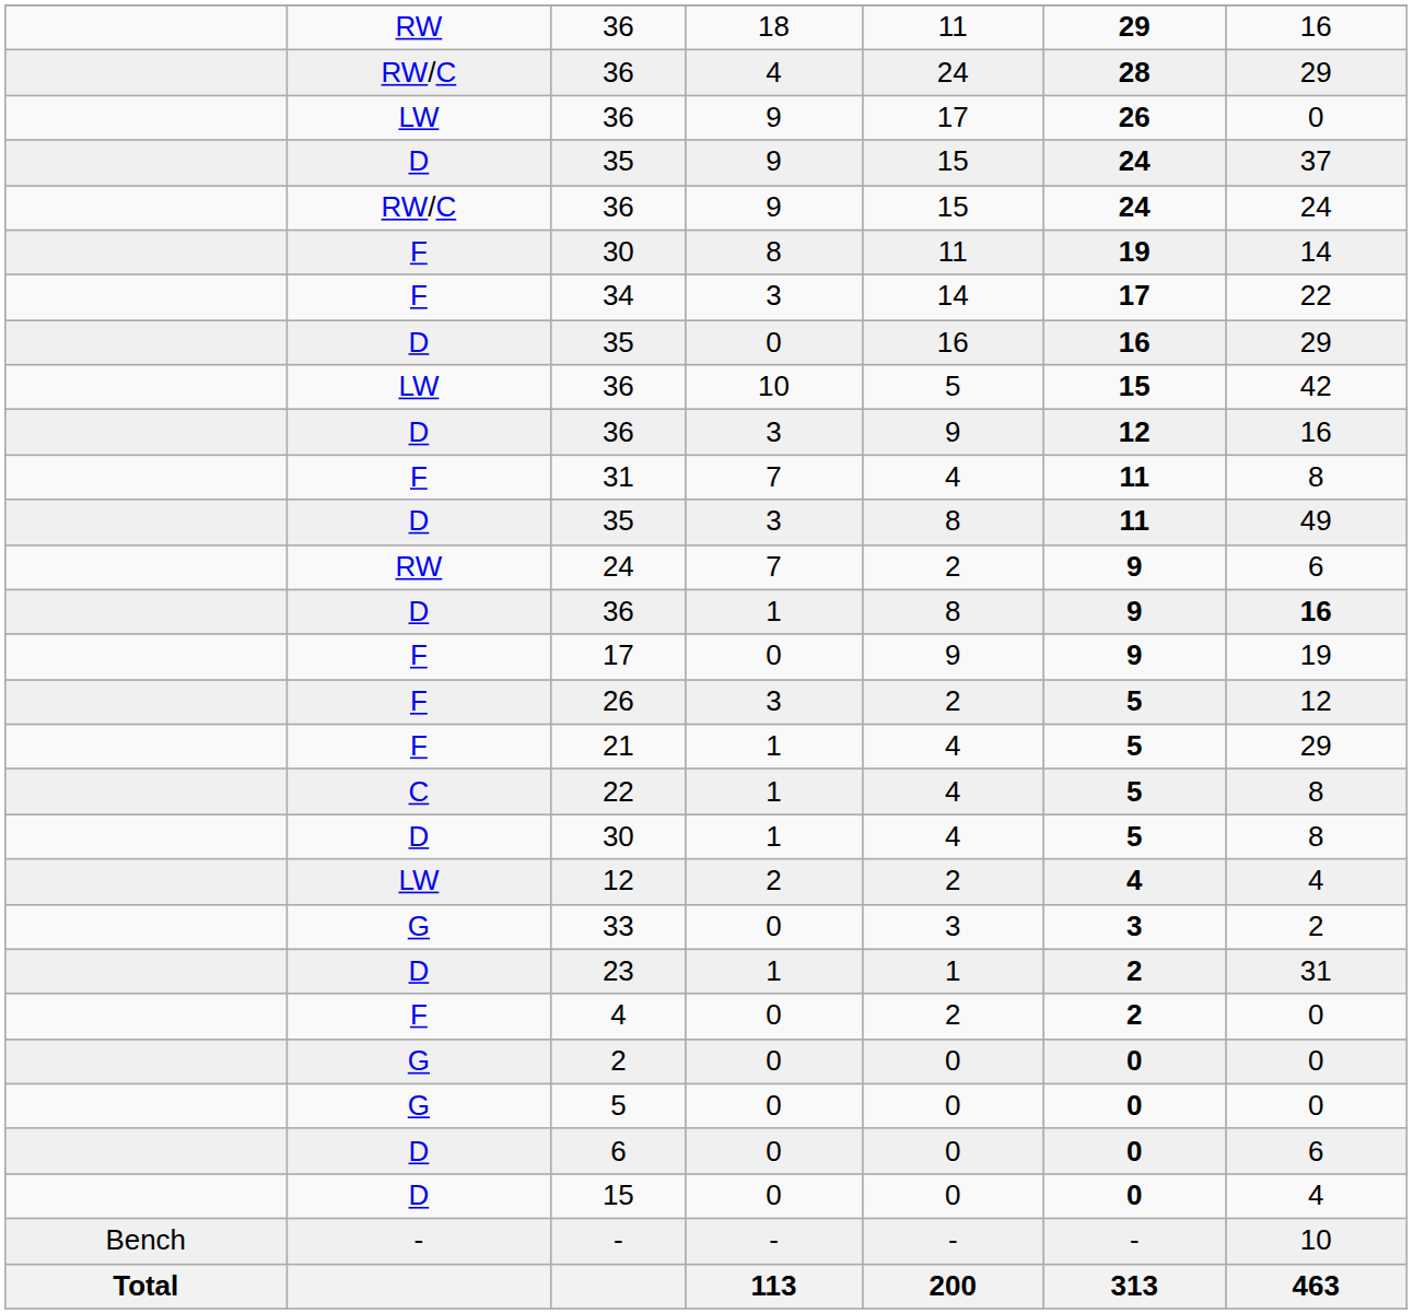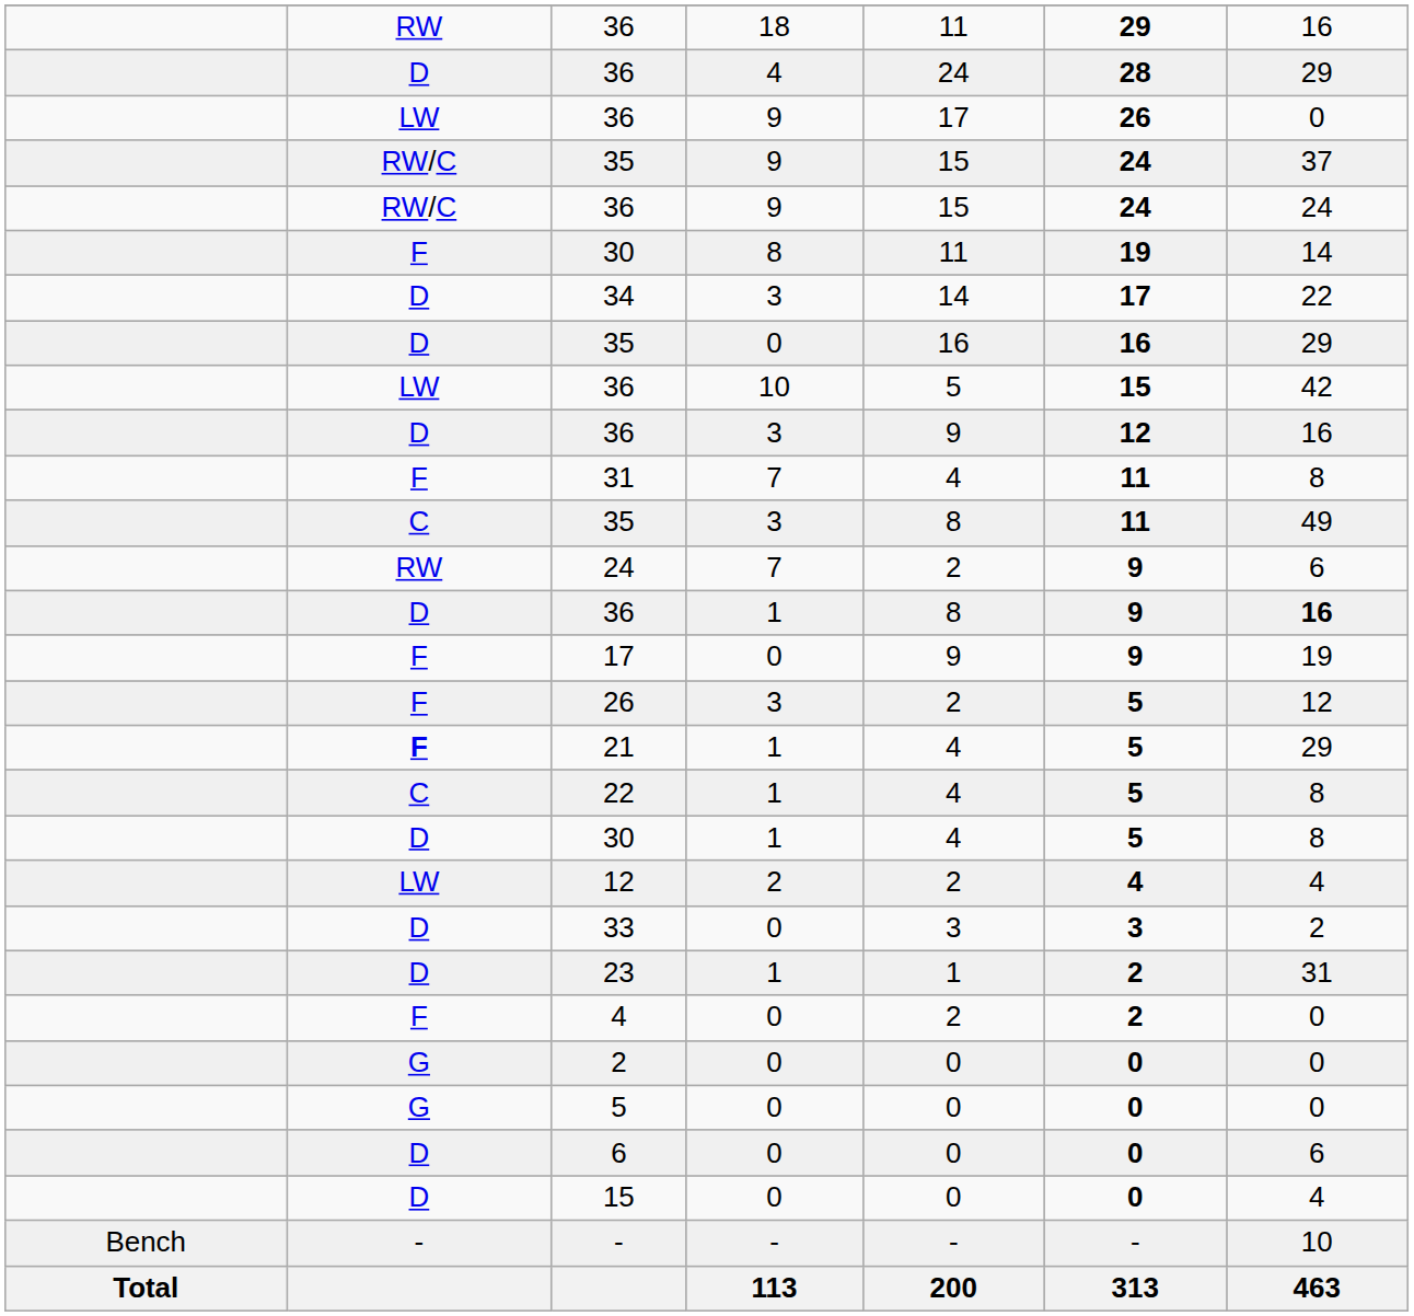 <table class="wikitable sortable" width ="50%">
 <tr align="center">
 </tr>
 <tr align="center" bgcolor="">
 <td></td>
 <td><a href='#'>RW</a></td>
 <td>36</td>
 <td>18</td>
 <td>11</td>
 <td><strong>29</strong></td>
 <td>16</td>
 </tr>
 <tr align="center" bgcolor="f0f0f0">
 <td></td>
-<td><a href='#'>RW</a>/<a href='#'>C</a></td>
+<td><a href='#'>D</a></td>
 <td>36</td>
 <td>4</td>
 <td>24</td>
 <td><strong>28</strong></td>
 <td>29</td>
 </tr>
 <tr align="center" bgcolor="">
 <td></td>
 <td><a href='#'>LW</a></td>
 <td>36</td>
 <td>9</td>
 <td>17</td>
 <td><strong>26</strong></td>
 <td>0</td>
 </tr>
 <tr align="center" bgcolor="f0f0f0">
 <td></td>
-<td><a href='#'>D</a></td>
+<td><a href='#'>RW</a>/<a href='#'>C</a></td>
 <td>35</td>
 <td>9</td>
 <td>15</td>
 <td><strong>24</strong></td>
 <td>37</td>
 </tr>
 <tr align="center" bgcolor="">
 <td></td>
 <td><a href='#'>RW</a>/<a href='#'>C</a></td>
 <td>36</td>
 <td>9</td>
 <td>15</td>
 <td><strong>24</strong></td>
 <td>24</td>
 </tr>
 <tr align="center" bgcolor="f0f0f0">
 <td></td>
 <td><a href='#'>F</a></td>
 <td>30</td>
 <td>8</td>
 <td>11</td>
 <td><strong>19</strong></td>
 <td>14</td>
 </tr>
 <tr align="center" bgcolor="">
 <td></td>
-<td><a href='#'>F</a></td>
+<td><a href='#'>D</a></td>
 <td>34</td>
 <td>3</td>
 <td>14</td>
 <td><strong>17</strong></td>
 <td>22</td>
 </tr>
 <tr align="center" bgcolor="f0f0f0">
 <td></td>
 <td><a href='#'>D</a></td>
 <td>35</td>
 <td>0</td>
 <td>16</td>
 <td><strong>16</strong></td>
 <td>29</td>
 </tr>
 <tr align="center" bgcolor="">
 <td></td>
 <td><a href='#'>LW</a></td>
 <td>36</td>
 <td>10</td>
 <td>5</td>
 <td><strong>15</strong></td>
 <td>42</td>
 </tr>
 <tr align="center" bgcolor="f0f0f0">
 <td></td>
 <td><a href='#'>D</a></td>
 <td>36</td>
 <td>3</td>
 <td>9</td>
 <td><strong>12</strong></td>
 <td>16</td>
 </tr>
 <tr align="center" bgcolor="">
 <td></td>
 <td><a href='#'>F</a></td>
 <td>31</td>
 <td>7</td>
 <td>4</td>
 <td><strong>11</strong></td>
 <td>8</td>
 </tr>
 <tr align="center" bgcolor="f0f0f0">
 <td></td>
-<td><a href='#'>D</a></td>
+<td><a href='#'>C</a></td>
 <td>35</td>
 <td>3</td>
 <td>8</td>
 <td><strong>11</strong></td>
 <td>49</td>
 </tr>
 <tr align="center" bgcolor="">
 <td></td>
 <td><a href='#'>RW</a></td>
 <td>24</td>
 <td>7</td>
 <td>2</td>
 <td><strong>9</strong></td>
 <td>6</td>
 </tr>
 <tr align="center" bgcolor="f0f0f0">
 <td></td>
 <td><a href='#'>D</a></td>
 <td>36</td>
 <td>1</td>
 <td>8</td>
 <td><strong>9</strong></td>
 <td><strong>16</strong></td>
 </tr>
 <tr align="center" bgcolor="">
 <td></td>
 <td><a href='#'>F</a></td>
 <td>17</td>
 <td>0</td>
 <td>9</td>
 <td><strong>9</strong></td>
 <td>19</td>
 </tr>
 <tr align="center" bgcolor="f0f0f0">
 <td></td>
 <td><a href='#'>F</a></td>
 <td>26</td>
 <td>3</td>
 <td>2</td>
 <td><strong>5</strong></td>
 <td>12</td>
 </tr>
 <tr align="center" bgcolor="">
 <td></td>
-<td><a href='#'>F</a></td>
+<td><strong><a href='#'>F</a></strong></td>
 <td>21</td>
 <td>1</td>
 <td>4</td>
 <td><strong>5</strong></td>
 <td>29</td>
 </tr>
 <tr align="center" bgcolor="f0f0f0">
 <td></td>
 <td><a href='#'>C</a></td>
 <td>22</td>
 <td>1</td>
 <td>4</td>
 <td><strong>5</strong></td>
 <td>8</td>
 </tr>
 <tr align="center" bgcolor="">
 <td></td>
 <td><a href='#'>D</a></td>
 <td>30</td>
 <td>1</td>
 <td>4</td>
 <td><strong>5</strong></td>
 <td>8</td>
 </tr>
 <tr align="center" bgcolor="f0f0f0">
 <td></td>
 <td><a href='#'>LW</a></td>
 <td>12</td>
 <td>2</td>
 <td>2</td>
 <td><strong>4</strong></td>
 <td>4</td>
 </tr>
 <tr align="center" bgcolor="">
 <td></td>
-<td><a href='#'>G</a></td>
+<td><a href='#'>D</a></td>
 <td>33</td>
 <td>0</td>
 <td>3</td>
 <td><strong>3</strong></td>
 <td>2</td>
 </tr>
 <tr align="center" bgcolor="f0f0f0">
 <td></td>
 <td><a href='#'>D</a></td>
 <td>23</td>
 <td>1</td>
 <td>1</td>
 <td><strong>2</strong></td>
 <td>31</td>
 </tr>
 <tr align="center" bgcolor="">
 <td></td>
 <td><a href='#'>F</a></td>
 <td>4</td>
 <td>0</td>
 <td>2</td>
 <td><strong>2</strong></td>
 <td>0</td>
 </tr>
 <tr align="center" bgcolor="f0f0f0">
 <td></td>
 <td><a href='#'>G</a></td>
 <td>2</td>
 <td>0</td>
 <td>0</td>
 <td><strong>0</strong></td>
 <td>0</td>
 </tr>
 <tr align="center" bgcolor="">
 <td></td>
 <td><a href='#'>G</a></td>
 <td>5</td>
 <td>0</td>
 <td>0</td>
 <td><strong>0</strong></td>
 <td>0</td>
 </tr>
 <tr align="center" bgcolor="f0f0f0">
 <td></td>
 <td><a href='#'>D</a></td>
 <td>6</td>
 <td>0</td>
 <td>0</td>
 <td><strong>0</strong></td>
 <td>6</td>
 </tr>
 <tr align="center" bgcolor="">
 <td></td>
 <td><a href='#'>D</a></td>
 <td>15</td>
 <td>0</td>
 <td>0</td>
 <td><strong>0</strong></td>
 <td>4</td>
 </tr>
 <tr align="center" bgcolor="f0f0f0">
 <td>Bench</td>
 <td>-</td>
 <td>-</td>
 <td>-</td>
 <td>-</td>
 <td>-</td>
 <td>10</td>
 </tr>
 <tr>
 <th>Total</th>
 <th></th>
 <th></th>
 <th>113</th>
 <th>200</th>
 <th>313</th>
 <th>463</th>
 </tr>
 </table>
